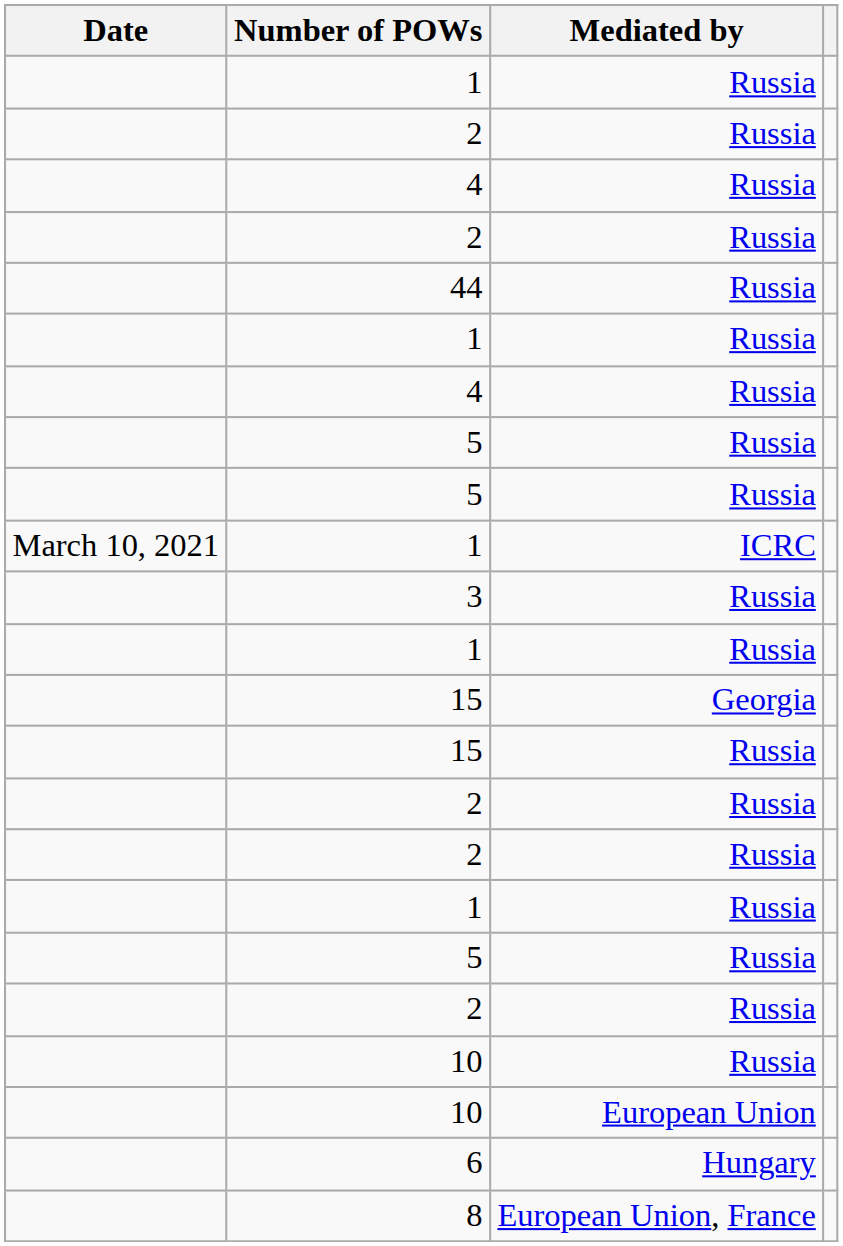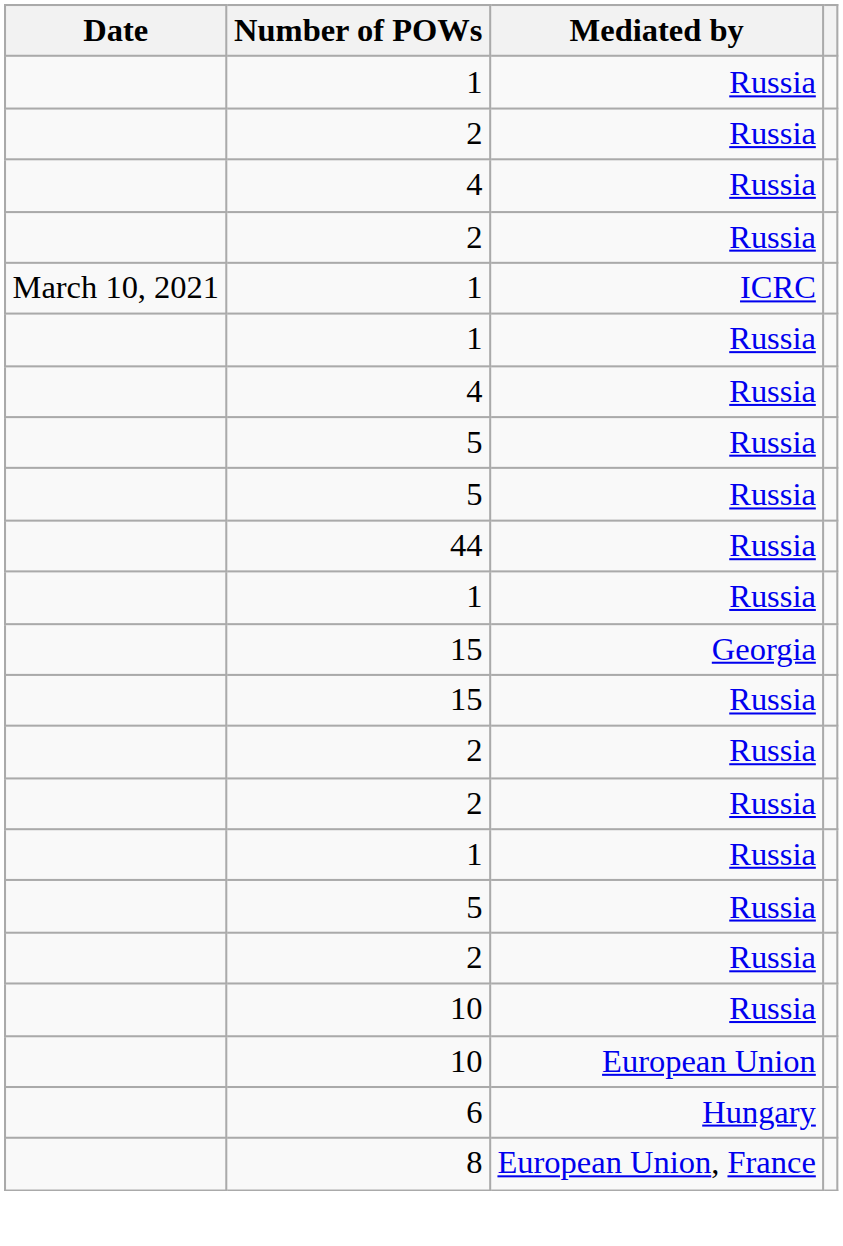 <table class="wikitable sortable"; style="text-align:right;">
 <tr>
 <th>Date</th>
 <th>Number of POWs</th>
 <th>Mediated by</th>
 <th></th>
 </tr>
 <tr>
 <td></td>
 <td>1</td>
 <td><a href='#'>Russia</a></td>
 <td></td>
 </tr>
 <tr>
 <td></td>
 <td>2</td>
 <td><a href='#'>Russia</a></td>
 <td></td>
 </tr>
 <tr>
 <td></td>
 <td>4</td>
 <td><a href='#'>Russia</a></td>
 <td></td>
 </tr>
 <tr>
 <td></td>
 <td>2</td>
 <td><a href='#'>Russia</a></td>
 <td></td>
 </tr>
 <tr>
-<td></td>
-<td>44</td>
-<td><a href='#'>Russia</a></td>
+<td>March 10, 2021</td>
+<td>1</td>
+<td><a href='#'>ICRC</a></td>
 <td></td>
 </tr>
 <tr>
 <td></td>
 <td>1</td>
 <td><a href='#'>Russia</a></td>
 <td></td>
 </tr>
 <tr>
 <td></td>
 <td>4</td>
 <td><a href='#'>Russia</a></td>
 <td></td>
 </tr>
 <tr>
 <td></td>
 <td>5</td>
 <td><a href='#'>Russia</a></td>
 <td></td>
 </tr>
 <tr>
 <td></td>
 <td>5</td>
 <td><a href='#'>Russia</a></td>
 <td></td>
 </tr>
 <tr>
-<td>March 10, 2021</td>
-<td>1</td>
-<td><a href='#'>ICRC</a></td>
 <td></td>
-</tr>
-<tr>
-<td></td>
-<td>3</td>
+<td>44</td>
 <td><a href='#'>Russia</a></td>
 <td></td>
 </tr>
 <tr>
 <td></td>
 <td>1</td>
 <td><a href='#'>Russia</a></td>
 <td></td>
 </tr>
 <tr>
 <td></td>
 <td>15</td>
 <td><a href='#'>Georgia</a></td>
 <td></td>
 </tr>
 <tr>
 <td></td>
 <td>15</td>
 <td><a href='#'>Russia</a></td>
 <td></td>
 </tr>
 <tr>
 <td></td>
 <td>2</td>
 <td><a href='#'>Russia</a></td>
 <td></td>
 </tr>
 <tr>
 <td></td>
 <td>2</td>
 <td><a href='#'>Russia</a></td>
 <td></td>
 </tr>
 <tr>
 <td></td>
 <td>1</td>
 <td><a href='#'>Russia</a></td>
 <td></td>
 </tr>
 <tr>
 <td></td>
 <td>5</td>
 <td><a href='#'>Russia</a></td>
 <td></td>
 </tr>
 <tr>
 <td></td>
 <td>2</td>
 <td><a href='#'>Russia</a></td>
 <td></td>
 </tr>
 <tr>
 <td></td>
 <td>10</td>
 <td><a href='#'>Russia</a></td>
 <td></td>
 </tr>
 <tr>
 <td></td>
 <td>10</td>
 <td><a href='#'>European Union</a></td>
 <td></td>
 </tr>
 <tr>
 <td></td>
 <td>6</td>
 <td><a href='#'>Hungary</a></td>
 <td></td>
 </tr>
 <tr>
 <td></td>
 <td>8</td>
 <td><a href='#'>European Union</a>, <a href='#'>France</a></td>
 <td></td>
 </tr>
 </table>
